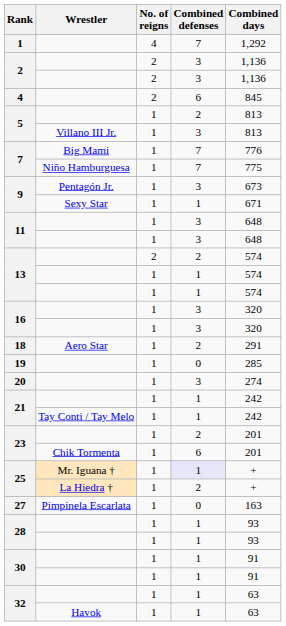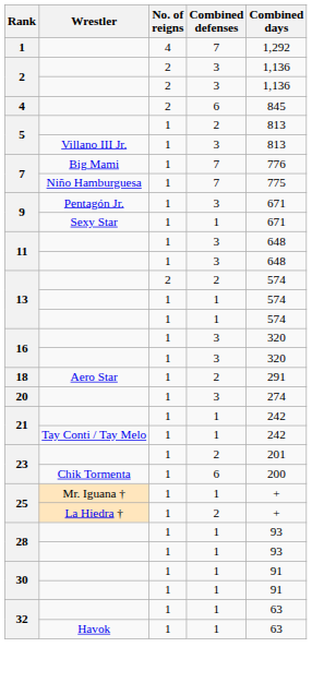 <table class="wikitable sortable" style="text-align:center">
 <tr>
 <th>Rank</th>
 <th>Wrestler</th>
 <th>No. of<br>reigns</th>
 <th>Combined<br>defenses</th>
 <th>Combined<br>days</th>
 </tr>
 <tr>
 <th>1</th>
 <td></td>
 <td>4</td>
 <td>7</td>
 <td>1,292</td>
 </tr>
 <tr>
 <th rowspan=2>2</th>
 <td></td>
 <td>2</td>
 <td>3</td>
 <td>1,136</td>
 </tr>
 <tr>
 <td></td>
 <td>2</td>
 <td>3</td>
 <td>1,136</td>
 </tr>
 <tr>
 <th>4</th>
 <td></td>
 <td>2</td>
 <td>6</td>
 <td>845</td>
 </tr>
 <tr>
 <th rowspan=2>5</th>
 <td></td>
 <td>1</td>
 <td>2</td>
 <td>813</td>
 </tr>
 <tr>
 <td><a href='#'>Villano III Jr.</a></td>
 <td>1</td>
 <td>3</td>
 <td>813</td>
 </tr>
 <tr>
 <th rowspan=2>7</th>
 <td><a href='#'>Big Mami</a></td>
 <td>1</td>
 <td>7</td>
 <td>776</td>
 </tr>
 <tr>
 <td><a href='#'>Niño Hamburguesa</a></td>
 <td>1</td>
 <td>7</td>
 <td>775</td>
 </tr>
 <tr>
 <th rowspan=2>9</th>
 <td><a href='#'>Pentagón Jr.</a></td>
 <td>1</td>
 <td>3</td>
-<td>673</td>
+<td>671</td>
 </tr>
 <tr>
 <td><a href='#'>Sexy Star</a></td>
 <td>1</td>
 <td>1</td>
 <td>671</td>
 </tr>
 <tr>
 <th rowspan=2>11</th>
 <td></td>
 <td>1</td>
 <td>3</td>
 <td>648</td>
 </tr>
 <tr>
 <td></td>
 <td>1</td>
 <td>3</td>
 <td>648</td>
 </tr>
 <tr>
 <th rowspan=3>13</th>
 <td></td>
 <td>2</td>
 <td>2</td>
 <td>574</td>
 </tr>
 <tr>
 <td></td>
 <td>1</td>
 <td>1</td>
 <td>574</td>
 </tr>
 <tr>
 <td></td>
 <td>1</td>
 <td>1</td>
 <td>574</td>
 </tr>
 <tr>
 <th rowspan=2>16</th>
 <td></td>
 <td>1</td>
 <td>3</td>
 <td>320</td>
 </tr>
 <tr>
 <td></td>
 <td>1</td>
 <td>3</td>
 <td>320</td>
 </tr>
 <tr>
 <th>18</th>
 <td><a href='#'>Aero Star</a></td>
 <td>1</td>
 <td>2</td>
 <td>291</td>
 </tr>
 <tr>
-<th>19</th>
-<td></td>
-<td>1</td>
-<td>0</td>
-<td>285</td>
-</tr>
-<tr>
 <th>20</th>
 <td></td>
 <td>1</td>
 <td>3</td>
 <td>274</td>
 </tr>
 <tr>
 <th rowspan=2>21</th>
 <td></td>
 <td>1</td>
 <td>1</td>
 <td>242</td>
 </tr>
 <tr>
 <td><a href='#'>Tay Conti / Tay Melo</a></td>
 <td>1</td>
 <td>1</td>
 <td>242</td>
 </tr>
 <tr>
 <th rowspan=2>23</th>
 <td></td>
 <td>1</td>
 <td>2</td>
 <td>201</td>
 </tr>
 <tr>
 <td><a href='#'>Chik Tormenta</a></td>
 <td>1</td>
 <td>6</td>
-<td>201</td>
+<td>200</td>
 </tr>
 <tr>
 <th rowspan=2>25</th>
 <td bgcolor="#ffe6bd">Mr. Iguana †</td>
 <td>1</td>
-<td style="background: lavender;">1</td>
+<td>1</td>
 <td>+</td>
 </tr>
 <tr>
 <td bgcolor="#ffe6bd"><a href='#'>La Hiedra</a> †</td>
 <td>1</td>
 <td>2</td>
 <td>+</td>
-</tr>
-<tr>
-<th>27</th>
-<td><a href='#'>Pimpinela Escarlata</a></td>
-<td>1</td>
-<td>0</td>
-<td>163</td>
 </tr>
 <tr>
 <th rowspan=2>28</th>
 <td></td>
 <td>1</td>
 <td>1</td>
 <td>93</td>
 </tr>
 <tr>
 <td></td>
 <td>1</td>
 <td>1</td>
 <td>93</td>
 </tr>
 <tr>
 <th rowspan=2>30</th>
 <td></td>
 <td>1</td>
 <td>1</td>
 <td>91</td>
 </tr>
 <tr>
 <td></td>
 <td>1</td>
 <td>1</td>
 <td>91</td>
 </tr>
 <tr>
 <th rowspan=2>32</th>
 <td></td>
 <td>1</td>
 <td>1</td>
 <td>63</td>
 </tr>
 <tr>
 <td><a href='#'>Havok</a></td>
 <td>1</td>
 <td>1</td>
 <td>63</td>
 </tr>
 </table>
